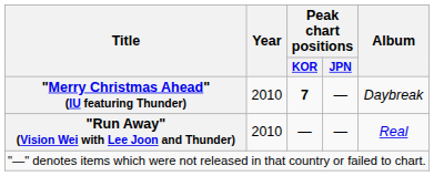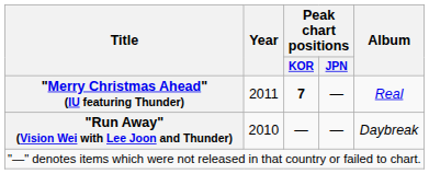 <table class="wikitable plainrowheaders" style=text-align:center;>
 <tr>
 <th rowspan="2">Title</th>
 <th rowspan="2">Year</th>
 <th colspan="2">Peak chart positions</th>
 <th rowspan="2">Album</th>
 </tr>
 <tr style=font-size:smaller>
 <th width=35><a href='#'>KOR</a></th>
 <th width=35><a href='#'>JPN</a></th>
 </tr>
 <tr>
 <th scope="row">"<a href='#'>Merry Christmas Ahead</a>"<br><small>(<a href='#'>IU</a> featuring Thunder)</small></th>
-<td>2010</td>
+<td>2011</td>
 <td><strong>7</strong></td>
 <td>—</td>
-<td><em>Daybreak</em></td>
+<td><em><a href='#'>Real</a></em></td>
 </tr>
 <tr>
 <th scope="row">"Run Away"<br><small>(<a href='#'>Vision Wei</a> with <a href='#'>Lee Joon</a> and Thunder)</small></th>
 <td>2010</td>
 <td>—</td>
 <td>—</td>
-<td><em><a href='#'>Real</a></em></td>
+<td><em>Daybreak</em></td>
 </tr>
 <tr>
 <td colspan="6" style="font-size:90%">"—" denotes items which were not released in that country or failed to chart.</td>
 </tr>
 </table>
